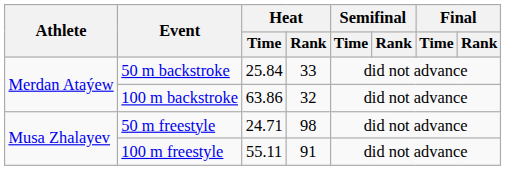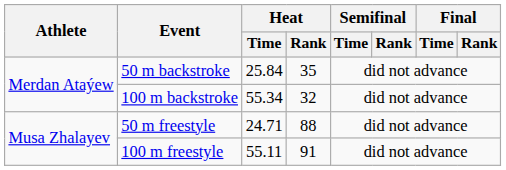 <table class="wikitable" style="text-align:center; font-size:90%">
 <tr>
 <th rowspan="2">Athlete</th>
 <th rowspan="2">Event</th>
 <th colspan="2">Heat</th>
 <th colspan="2">Semifinal</th>
 <th colspan="2">Final</th>
 </tr>
 <tr style="font-size:95%">
 <th>Time</th>
 <th>Rank</th>
 <th>Time</th>
 <th>Rank</th>
 <th>Time</th>
 <th>Rank</th>
 </tr>
 <tr>
 <td align=left rowspan=2><a href='#'>Merdan Ataýew</a></td>
 <td align=left><a href='#'>50 m backstroke</a></td>
 <td>25.84</td>
-<td>33</td>
+<td>35</td>
 <td colspan=4>did not advance</td>
 </tr>
 <tr>
 <td align=left><a href='#'>100 m backstroke</a></td>
-<td>63.86</td>
+<td>55.34</td>
 <td>32</td>
 <td colspan=4>did not advance</td>
 </tr>
 <tr>
 <td align=left rowspan=2><a href='#'>Musa Zhalayev</a></td>
 <td align=left><a href='#'>50 m freestyle</a></td>
 <td>24.71</td>
-<td>98</td>
+<td>88</td>
 <td colspan=4>did not advance</td>
 </tr>
 <tr>
 <td align=left><a href='#'>100 m freestyle</a></td>
 <td>55.11</td>
 <td>91</td>
 <td colspan=4>did not advance</td>
 </tr>
 </table>
